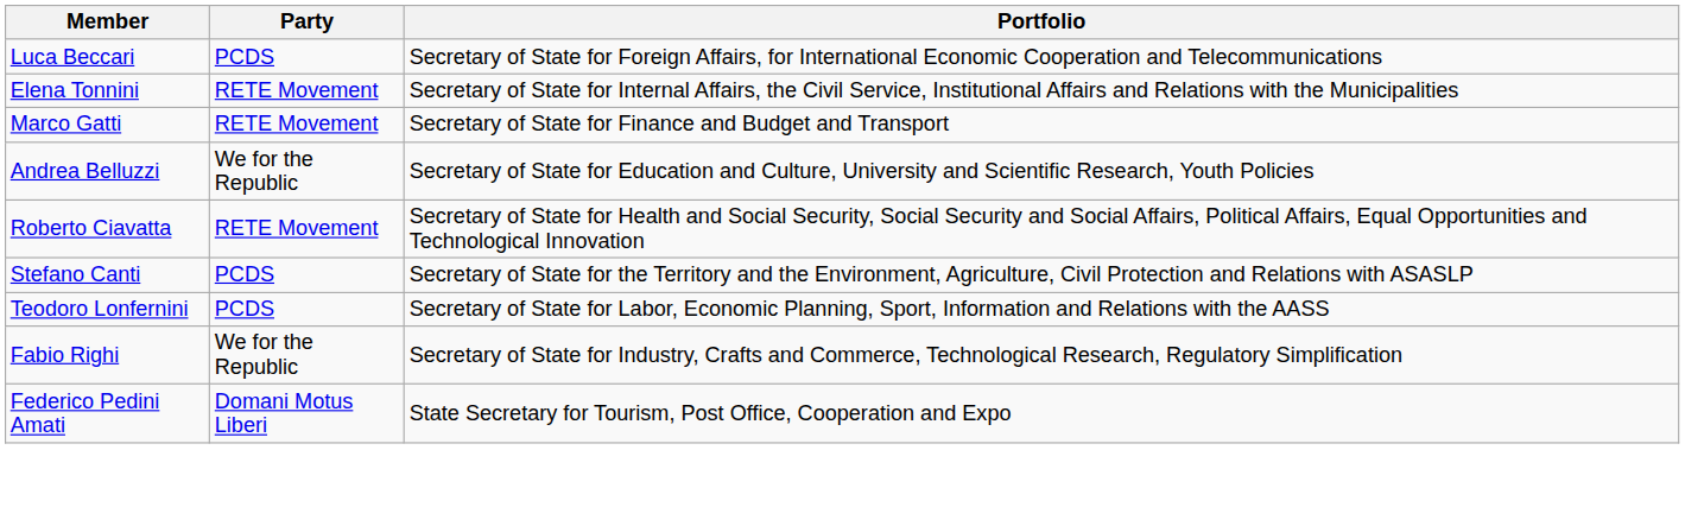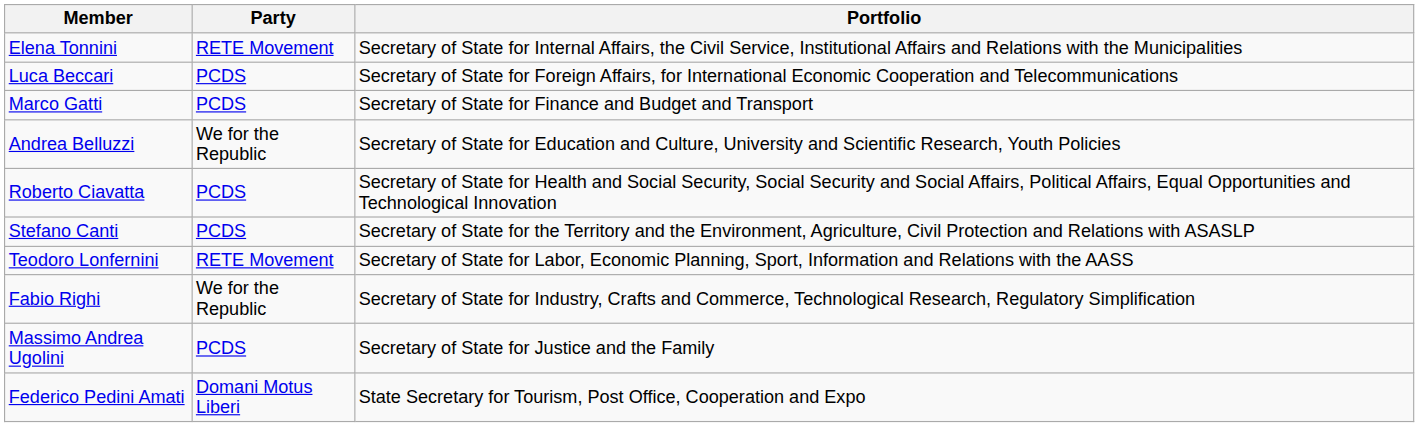 <table class=wikitable>
 <tr>
 <th>Member</th>
 <th>Party</th>
 <th>Portfolio</th>
 </tr>
 <tr>
+<td><a href='#'>Elena Tonnini</a></td>
+<td><a href='#'>RETE Movement</a></td>
+<td>Secretary of State for Internal Affairs, the Civil Service, Institutional Affairs and Relations with the Municipalities</td>
+</tr>
+<tr>
 <td><a href='#'>Luca Beccari</a></td>
 <td><a href='#'>PCDS</a></td>
 <td>Secretary of State for Foreign Affairs, for International Economic Cooperation and Telecommunications</td>
 </tr>
 <tr>
-<td><a href='#'>Elena Tonnini</a></td>
-<td><a href='#'>RETE Movement</a></td>
-<td>Secretary of State for Internal Affairs, the Civil Service, Institutional Affairs and Relations with the Municipalities</td>
-</tr>
-<tr>
 <td><a href='#'>Marco Gatti</a></td>
-<td><a href='#'>RETE Movement</a></td>
+<td><a href='#'>PCDS</a></td>
 <td>Secretary of State for Finance and Budget and Transport</td>
 </tr>
 <tr>
 <td><a href='#'>Andrea Belluzzi</a></td>
 <td>We for the Republic</td>
 <td>Secretary of State for Education and Culture, University and Scientific Research, Youth Policies</td>
 </tr>
 <tr>
 <td><a href='#'>Roberto Ciavatta</a></td>
-<td><a href='#'>RETE Movement</a></td>
+<td><a href='#'>PCDS</a></td>
 <td>Secretary of State for Health and Social Security, Social Security and Social Affairs, Political Affairs, Equal Opportunities and Technological Innovation</td>
 </tr>
 <tr>
 <td><a href='#'>Stefano Canti</a></td>
 <td><a href='#'>PCDS</a></td>
 <td>Secretary of State for the Territory and the Environment, Agriculture, Civil Protection and Relations with ASASLP</td>
 </tr>
 <tr>
 <td><a href='#'>Teodoro Lonfernini</a></td>
-<td><a href='#'>PCDS</a></td>
+<td><a href='#'>RETE Movement</a></td>
 <td>Secretary of State for Labor, Economic Planning, Sport, Information and Relations with the AASS</td>
 </tr>
 <tr>
 <td><a href='#'>Fabio Righi</a></td>
 <td>We for the Republic</td>
 <td>Secretary of State for Industry, Crafts and Commerce, Technological Research, Regulatory Simplification</td>
 </tr>
 <tr>
+<td><a href='#'>Massimo Andrea Ugolini</a></td>
+<td><a href='#'>PCDS</a></td>
+<td>Secretary of State for Justice and the Family</td>
+</tr>
+<tr>
 <td><a href='#'>Federico Pedini Amati</a></td>
 <td><a href='#'>Domani Motus Liberi</a></td>
 <td>State Secretary for Tourism, Post Office, Cooperation and Expo</td>
 </tr>
 </table>
